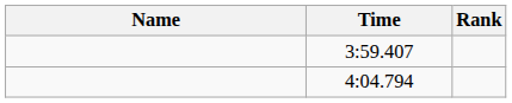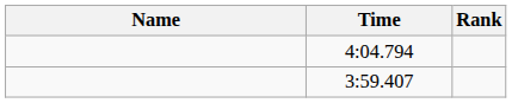 <table class="wikitable" style="text-align:center;">
 <tr>
 <th style="width:15em">Name</th>
 <th style="width:7em">Time</th>
 <th>Rank</th>
 </tr>
 <tr>
 <td align="left"></td>
-<td>3:59.407</td>
+<td>4:04.794</td>
 <td></td>
 </tr>
 <tr>
 <td align="left"></td>
-<td>4:04.794</td>
+<td>3:59.407</td>
 <td></td>
 </tr>
 </table>
